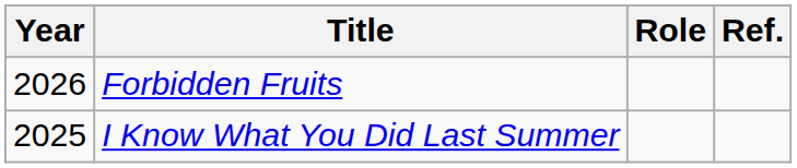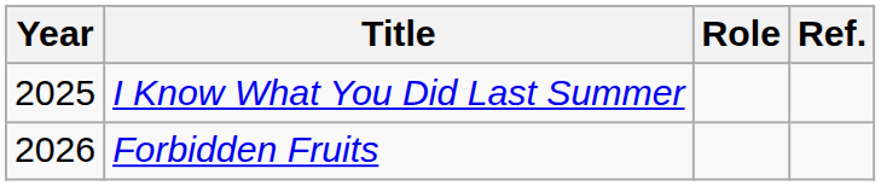 <table class="wikitable">
 <tr>
 <th>Year</th>
 <th>Title</th>
 <th>Role</th>
 <th>Ref.</th>
 </tr>
 <tr>
+<td>2025</td>
+<td><em><a href='#'>I Know What You Did Last Summer</a></em></td>
+<td></td>
+<td></td>
+</tr>
+<tr>
 <td>2026</td>
 <td><em><a href='#'>Forbidden Fruits</a></em></td>
 <td></td>
 <td></td>
 </tr>
-<tr>
-<td>2025</td>
-<td><em><a href='#'>I Know What You Did Last Summer</a></em></td>
-<td></td>
-<td></td>
-</tr>
 </table>
